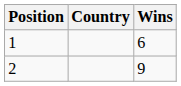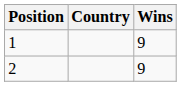 <table class = "wikitable">
 <tr>
 <th>Position</th>
 <th>Country</th>
 <th>Wins</th>
 </tr>
 <tr>
 <td>1</td>
 <td></td>
-<td>6</td>
+<td>9</td>
 </tr>
 <tr>
 <td>2</td>
 <td></td>
 <td>9</td>
 </tr>
 </table>
